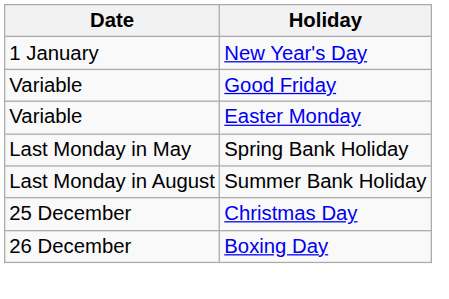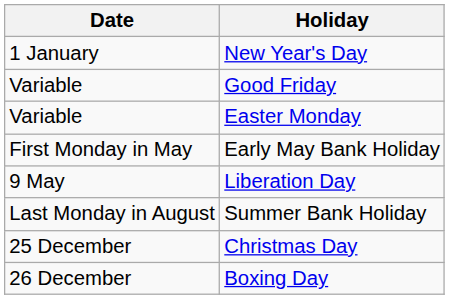 <table class="wikitable">
 <tr>
 <th>Date</th>
 <th>Holiday</th>
 </tr>
 <tr>
 <td>1 January</td>
 <td><a href='#'>New Year's Day</a></td>
 </tr>
 <tr>
 <td>Variable</td>
 <td><a href='#'>Good Friday</a></td>
 </tr>
 <tr>
 <td>Variable</td>
 <td><a href='#'>Easter Monday</a></td>
 </tr>
 <tr>
-<td>Last Monday in May</td>
-<td>Spring Bank Holiday</td>
+<td>First Monday in May</td>
+<td>Early May Bank Holiday</td>
+</tr>
+<tr>
+<td>9 May</td>
+<td><a href='#'>Liberation Day</a></td>
 </tr>
 <tr>
 <td>Last Monday in August</td>
 <td>Summer Bank Holiday</td>
 </tr>
 <tr>
 <td>25 December</td>
 <td><a href='#'>Christmas Day</a></td>
 </tr>
 <tr>
 <td>26 December</td>
 <td><a href='#'>Boxing Day</a></td>
 </tr>
 </table>
